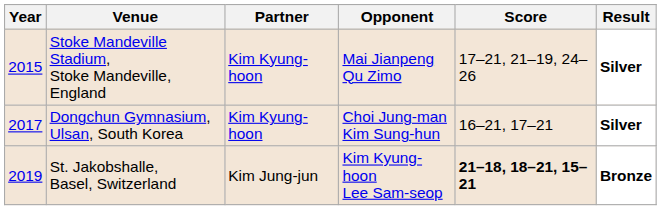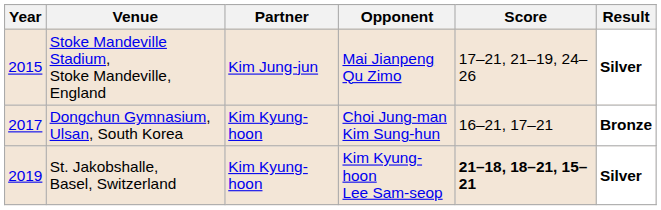 <table class="sortable wikitable" style="font-size: 90%;">
 <tr>
 <th>Year</th>
 <th>Venue</th>
 <th>Partner</th>
 <th>Opponent</th>
 <th>Score</th>
 <th>Result</th>
 </tr>
 <tr style="background:#F3E6D7">
 <td align="center"><a href='#'>2015</a></td>
 <td align="left"><a href='#'>Stoke Mandeville Stadium</a>,<br>Stoke Mandeville, England</td>
-<td align="left"> <a href='#'>Kim Kyung-hoon</a></td>
+<td align="left"> <a href='#'>Kim Jung-jun</a></td>
 <td align="left"> <a href='#'>Mai Jianpeng</a><br> <a href='#'>Qu Zimo</a></td>
 <td align="left">17–21, 21–19, 24–26</td>
 <td style="text-align:left; background:white"> <strong>Silver</strong></td>
 </tr>
 <tr style="background:#F3E6D7">
 <td align="center"><a href='#'>2017</a></td>
 <td align="left"><a href='#'>Dongchun Gymnasium</a>,<br><a href='#'>Ulsan</a>, South Korea</td>
 <td align="left"> <a href='#'>Kim Kyung-hoon</a></td>
 <td align="left"> <a href='#'>Choi Jung-man</a><br> <a href='#'>Kim Sung-hun</a></td>
 <td align="left">16–21, 17–21</td>
-<td style="text-align:left; background:white"> <strong>Silver</strong></td>
+<td style="text-align:left; background:white"> <strong>Bronze</strong></td>
 </tr>
 <tr style="background:#F3E6D7">
 <td align="center"><a href='#'>2019</a></td>
 <td align="left">St. Jakobshalle,<br>Basel, Switzerland</td>
-<td align="left"> Kim Jung-jun</td>
+<td align="left"> <a href='#'>Kim Kyung-hoon</a></td>
 <td align="left"> <a href='#'>Kim Kyung-hoon</a><br> <a href='#'>Lee Sam-seop</a></td>
 <td align="left"><strong>21–18, 18–21, 15–21</strong></td>
-<td style="text-align:left; background:white"> <strong>Bronze</strong></td>
+<td style="text-align:left; background:white"> <strong>Silver</strong></td>
 </tr>
 </table>
